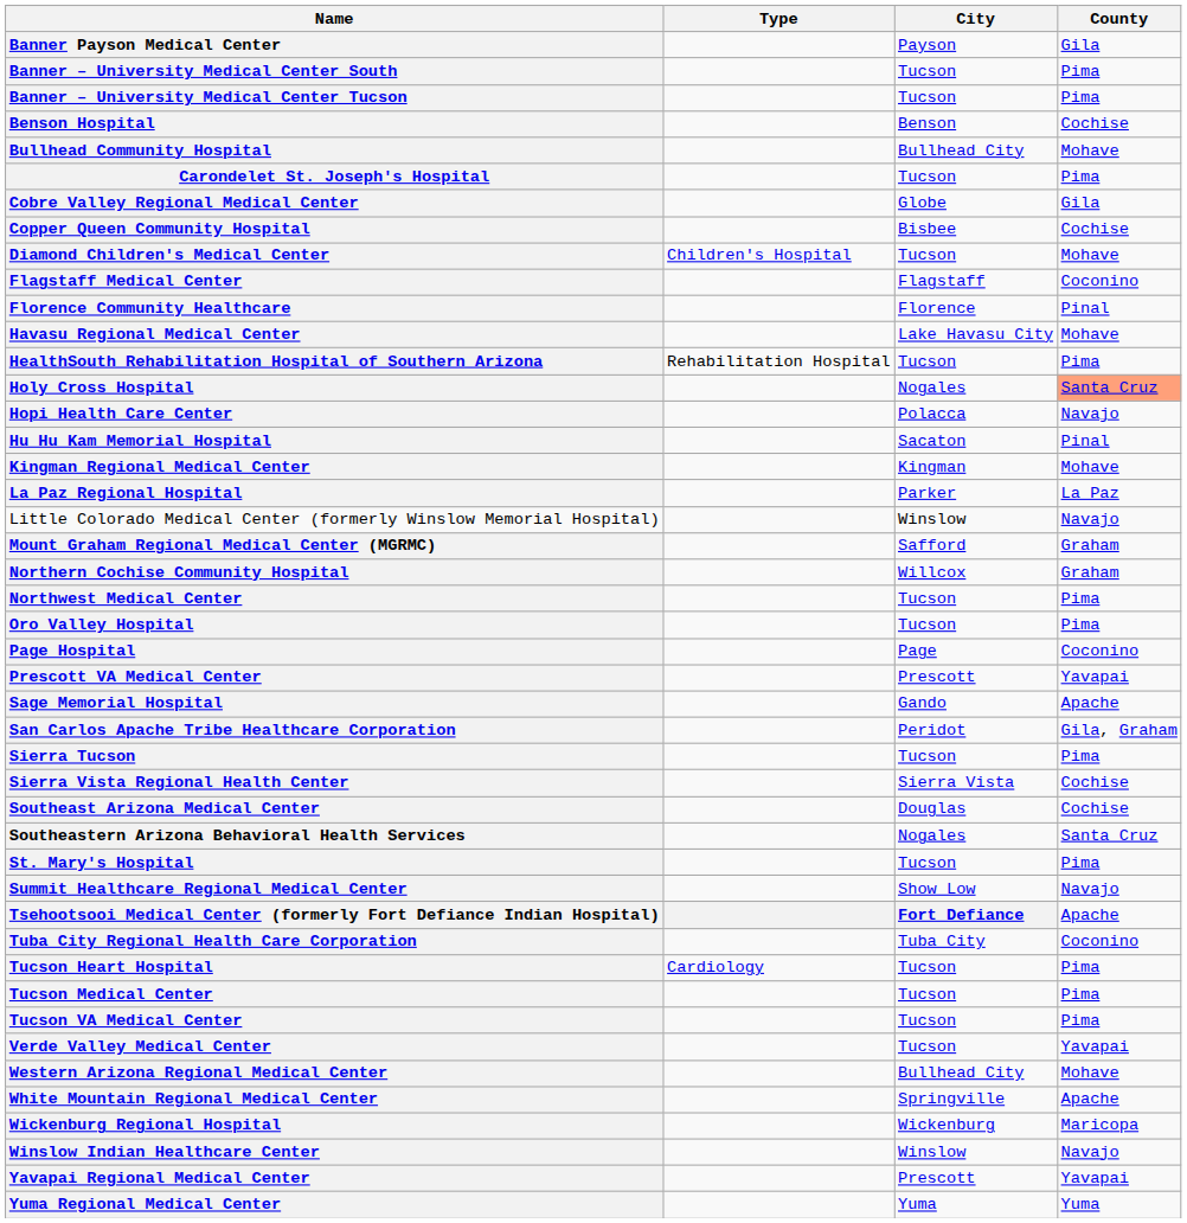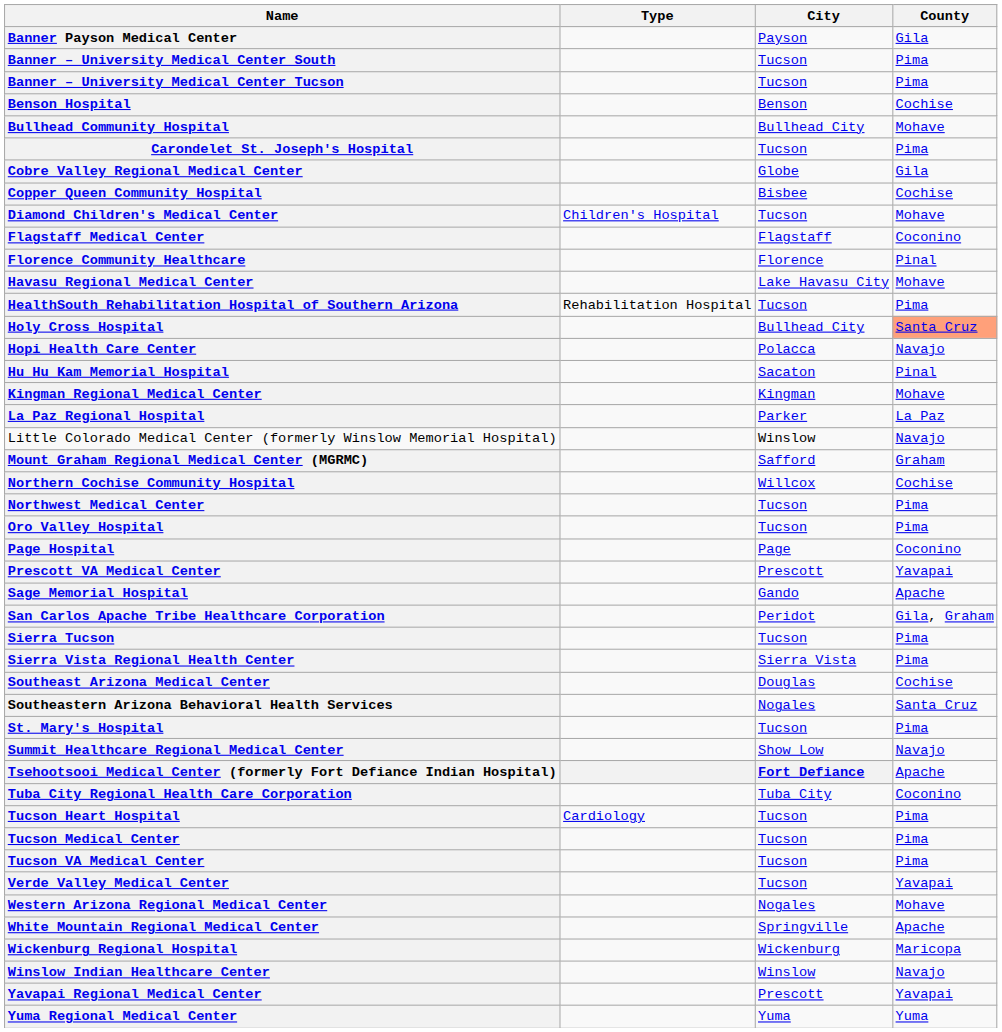 <table class="wikitable sortable plainrowheaders" summary="Hospitals outside of Phoenix">
 <tr>
 <th>Name</th>
 <th>Type</th>
 <th>City</th>
 <th>County</th>
 </tr>
 <tr>
 <th scope="row" style="text-align: left"><a href='#'>Banner</a> Payson Medical Center</th>
 <td></td>
 <td><a href='#'>Payson</a></td>
 <td><a href='#'>Gila</a></td>
 </tr>
 <tr>
 <th scope="row" style="text-align: left"><a href='#'>Banner – University Medical Center South</a></th>
 <td></td>
 <td><a href='#'>Tucson</a></td>
 <td><a href='#'>Pima</a></td>
 </tr>
 <tr>
 <th scope="row" style="text-align: left"><a href='#'>Banner – University Medical Center Tucson</a></th>
 <td></td>
 <td><a href='#'>Tucson</a></td>
 <td><a href='#'>Pima</a></td>
 </tr>
 <tr>
 <th scope="row" style="text-align: left"><a href='#'>Benson Hospital</a></th>
 <td></td>
 <td><a href='#'>Benson</a></td>
 <td><a href='#'>Cochise</a></td>
 </tr>
 <tr>
 <th scope="row" style="text-align: left"><a href='#'>Bullhead Community Hospital</a></th>
 <td></td>
 <td><a href='#'>Bullhead City</a></td>
 <td><a href='#'>Mohave</a></td>
 </tr>
 <tr>
 <th><a href='#'>Carondelet St. Joseph's Hospital</a></th>
 <td></td>
 <td><a href='#'>Tucson</a></td>
 <td><a href='#'>Pima</a></td>
 </tr>
 <tr>
 <th scope="row" style="text-align: left"><a href='#'>Cobre Valley Regional Medical Center</a></th>
 <td></td>
 <td><a href='#'>Globe</a></td>
 <td><a href='#'>Gila</a></td>
 </tr>
 <tr>
 <th scope="row" style="text-align: left"><a href='#'>Copper Queen Community Hospital</a></th>
 <td></td>
 <td><a href='#'>Bisbee</a></td>
 <td><a href='#'>Cochise</a></td>
 </tr>
 <tr>
 <th scope="row" style="text-align: left"><a href='#'>Diamond Children's Medical Center</a></th>
 <td><a href='#'>Children's Hospital</a></td>
 <td><a href='#'>Tucson</a></td>
 <td><a href='#'>Mohave</a></td>
 </tr>
 <tr>
 <th scope="row" style="text-align: left"><a href='#'>Flagstaff Medical Center</a></th>
 <td></td>
 <td><a href='#'>Flagstaff</a></td>
 <td><a href='#'>Coconino</a></td>
 </tr>
 <tr>
 <th scope="row" style="text-align: left"><a href='#'>Florence Community Healthcare</a></th>
 <td></td>
 <td><a href='#'>Florence</a></td>
 <td><a href='#'>Pinal</a></td>
 </tr>
 <tr>
 <th scope="row" style="text-align: left"><a href='#'>Havasu Regional Medical Center</a></th>
 <td></td>
 <td><a href='#'>Lake Havasu City</a></td>
 <td><a href='#'>Mohave</a></td>
 </tr>
 <tr>
 <th scope="row" style="text-align: left"><a href='#'>HealthSouth Rehabilitation Hospital of Southern Arizona</a></th>
 <td>Rehabilitation Hospital</td>
 <td><a href='#'>Tucson</a></td>
 <td><a href='#'>Pima</a></td>
 </tr>
 <tr>
 <th scope="row" style="text-align: left"><a href='#'>Holy Cross Hospital</a></th>
 <td></td>
-<td><a href='#'>Nogales</a></td>
+<td><a href='#'>Bullhead City</a></td>
 <td style="background: lightsalmon;"><a href='#'>Santa Cruz</a></td>
 </tr>
 <tr>
 <th scope="row" style="text-align: left"><a href='#'>Hopi Health Care Center</a></th>
 <td></td>
 <td><a href='#'>Polacca</a></td>
 <td><a href='#'>Navajo</a></td>
 </tr>
 <tr>
 <th scope="row" style="text-align: left"><a href='#'>Hu Hu Kam Memorial Hospital</a></th>
 <td></td>
 <td><a href='#'>Sacaton</a></td>
 <td><a href='#'>Pinal</a></td>
 </tr>
 <tr>
 <th scope="row" style="text-align: left"><a href='#'>Kingman Regional Medical Center</a></th>
 <td></td>
 <td><a href='#'>Kingman</a></td>
 <td><a href='#'>Mohave</a></td>
 </tr>
 <tr>
 <th scope="row" style="text-align: left"><a href='#'>La Paz Regional Hospital</a></th>
 <td></td>
 <td><a href='#'>Parker</a></td>
 <td><a href='#'>La Paz</a></td>
 </tr>
 <tr>
 <td>Little Colorado Medical Center (formerly Winslow Memorial Hospital)</td>
 <td></td>
 <td>Winslow</td>
 <td><a href='#'>Navajo</a></td>
 </tr>
 <tr>
 <th scope="row" style="text-align: left"><a href='#'>Mount Graham Regional Medical Center</a> (MGRMC)</th>
 <td></td>
 <td><a href='#'>Safford</a></td>
 <td><a href='#'>Graham</a></td>
 </tr>
 <tr>
 <th scope="row" style="text-align: left"><a href='#'>Northern Cochise Community Hospital</a></th>
 <td></td>
 <td><a href='#'>Willcox</a></td>
-<td><a href='#'>Graham</a></td>
+<td><a href='#'>Cochise</a></td>
 </tr>
 <tr>
 <th scope="row" style="text-align: left"><a href='#'>Northwest Medical Center</a></th>
 <td></td>
 <td><a href='#'>Tucson</a></td>
 <td><a href='#'>Pima</a></td>
 </tr>
 <tr>
 <th scope="row" style="text-align: left"><a href='#'>Oro Valley Hospital</a></th>
 <td></td>
 <td><a href='#'>Tucson</a></td>
 <td><a href='#'>Pima</a></td>
 </tr>
 <tr>
 <th scope="row" style="text-align: left"><a href='#'>Page Hospital</a></th>
 <td></td>
 <td><a href='#'>Page</a></td>
 <td><a href='#'>Coconino</a></td>
 </tr>
 <tr>
 <th scope="row" style="text-align: left"><a href='#'>Prescott VA Medical Center</a></th>
 <td></td>
 <td><a href='#'>Prescott</a></td>
 <td><a href='#'>Yavapai</a></td>
 </tr>
 <tr>
 <th scope="row" style="text-align: left"><a href='#'>Sage Memorial Hospital</a></th>
 <td></td>
 <td><a href='#'>Gando</a></td>
 <td><a href='#'>Apache</a></td>
 </tr>
 <tr>
 <th scope="row" style="text-align: left"><a href='#'>San Carlos Apache Tribe Healthcare Corporation</a></th>
 <td></td>
 <td><a href='#'>Peridot</a></td>
 <td><a href='#'>Gila</a>, <a href='#'>Graham</a></td>
 </tr>
 <tr>
 <th scope="row" style="text-align: left"><a href='#'>Sierra Tucson</a></th>
 <td></td>
 <td><a href='#'>Tucson</a></td>
 <td><a href='#'>Pima</a></td>
 </tr>
 <tr>
 <th scope="row" style="text-align: left"><a href='#'>Sierra Vista Regional Health Center</a></th>
 <td></td>
 <td><a href='#'>Sierra Vista</a></td>
-<td><a href='#'>Cochise</a></td>
+<td><a href='#'>Pima</a></td>
 </tr>
 <tr>
 <th scope="row" style="text-align: left"><a href='#'>Southeast Arizona Medical Center</a></th>
 <td></td>
 <td><a href='#'>Douglas</a></td>
 <td><a href='#'>Cochise</a></td>
 </tr>
 <tr>
 <th scope="row" style="text-align: left">Southeastern Arizona Behavioral Health Services</th>
 <td></td>
 <td><a href='#'>Nogales</a></td>
 <td><a href='#'>Santa Cruz</a></td>
 </tr>
 <tr>
 <th scope="row" style="text-align: left"><a href='#'>St. Mary's Hospital</a></th>
 <td></td>
 <td><a href='#'>Tucson</a></td>
 <td><a href='#'>Pima</a></td>
 </tr>
 <tr>
 <th scope="row" style="text-align: left"><a href='#'>Summit Healthcare Regional Medical Center</a></th>
 <td></td>
 <td><a href='#'>Show Low</a></td>
 <td><a href='#'>Navajo</a></td>
 </tr>
 <tr>
 <th scope="row" style="text-align: left"><a href='#'>Tsehootsooi Medical Center</a> (formerly Fort Defiance Indian Hospital)</th>
 <th></th>
 <th scope="row" style="text-align: left"><a href='#'>Fort Defiance</a></th>
 <td><a href='#'>Apache</a></td>
 </tr>
 <tr>
 <th scope="row" style="text-align: left"><a href='#'>Tuba City Regional Health Care Corporation</a></th>
 <td></td>
 <td><a href='#'>Tuba City</a></td>
 <td><a href='#'>Coconino</a></td>
 </tr>
 <tr>
 <th scope="row" style="text-align: left"><a href='#'>Tucson Heart Hospital</a></th>
 <td><a href='#'>Cardiology</a></td>
 <td><a href='#'>Tucson</a></td>
 <td><a href='#'>Pima</a></td>
 </tr>
 <tr>
 <th scope="row" style="text-align: left"><a href='#'>Tucson Medical Center</a></th>
 <td></td>
 <td><a href='#'>Tucson</a></td>
 <td><a href='#'>Pima</a></td>
 </tr>
 <tr>
 <th scope="row" style="text-align: left"><a href='#'>Tucson VA Medical Center</a></th>
 <td></td>
 <td><a href='#'>Tucson</a></td>
 <td><a href='#'>Pima</a></td>
 </tr>
 <tr>
 <th scope="row" style="text-align: left"><a href='#'>Verde Valley Medical Center</a></th>
 <td></td>
 <td><a href='#'>Tucson</a></td>
 <td><a href='#'>Yavapai</a></td>
 </tr>
 <tr>
 <th scope="row" style="text-align: left"><a href='#'>Western Arizona Regional Medical Center</a></th>
 <td></td>
-<td><a href='#'>Bullhead City</a></td>
+<td><a href='#'>Nogales</a></td>
 <td><a href='#'>Mohave</a></td>
 </tr>
 <tr>
 <th scope="row" style="text-align: left"><a href='#'>White Mountain Regional Medical Center</a></th>
 <td></td>
 <td><a href='#'>Springville</a></td>
 <td><a href='#'>Apache</a></td>
 </tr>
 <tr>
 <th scope="row" style="text-align: left"><a href='#'>Wickenburg Regional Hospital</a></th>
 <td></td>
 <td><a href='#'>Wickenburg</a></td>
 <td><a href='#'>Maricopa</a></td>
 </tr>
 <tr>
 <th scope="row" style="text-align: left"><a href='#'>Winslow Indian Healthcare Center</a></th>
 <td></td>
 <td><a href='#'>Winslow</a></td>
 <td><a href='#'>Navajo</a></td>
 </tr>
 <tr>
 <th scope="row" style="text-align: left"><a href='#'>Yavapai Regional Medical Center</a></th>
 <td></td>
 <td><a href='#'>Prescott</a></td>
 <td><a href='#'>Yavapai</a></td>
 </tr>
 <tr>
 <th scope="row" style="text-align: left"><a href='#'>Yuma Regional Medical Center</a></th>
 <td></td>
 <td><a href='#'>Yuma</a></td>
 <td><a href='#'>Yuma</a></td>
 </tr>
 </table>
